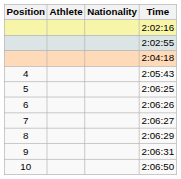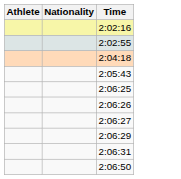 <table class="wikitable sortable">
 <tr>
-<th scope="col">Position</th>
 <th scope="col">Athlete</th>
 <th scope="col">Nationality</th>
 <th scope="col">Time</th>
 </tr>
 <tr bgcolor="#F7F6A8">
-<td align=center></td>
 <td></td>
 <td></td>
 <td>2:02:16</td>
 </tr>
 <tr bgcolor="#DCE5E5">
-<td align=center></td>
 <td></td>
 <td></td>
 <td>2:02:55</td>
 </tr>
 <tr bgcolor="#FFDAB9">
-<td align=center></td>
 <td></td>
 <td></td>
 <td>2:04:18</td>
 </tr>
 <tr>
-<td style="text-align:center">4</td>
 <td></td>
 <td></td>
 <td>2:05:43</td>
 </tr>
 <tr>
-<td style="text-align:center">5</td>
 <td></td>
 <td></td>
 <td>2:06:25</td>
 </tr>
 <tr>
-<td style="text-align:center">6</td>
 <td></td>
 <td></td>
 <td>2:06:26</td>
 </tr>
 <tr>
-<td style="text-align:center">7</td>
 <td></td>
 <td></td>
 <td>2:06:27</td>
 </tr>
 <tr>
-<td style="text-align:center">8</td>
 <td></td>
 <td></td>
 <td>2:06:29</td>
 </tr>
 <tr>
-<td style="text-align:center">9</td>
 <td></td>
 <td></td>
 <td>2:06:31</td>
 </tr>
 <tr>
-<td style="text-align:center">10</td>
 <td></td>
 <td></td>
 <td>2:06:50</td>
 </tr>
 </table>
